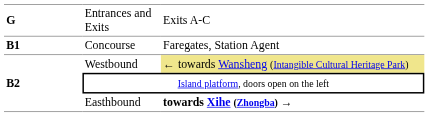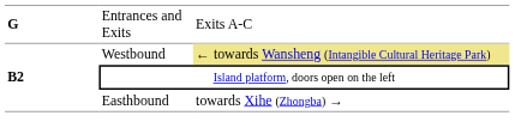 <table cellspacing=0 cellpadding=3>
 <tr>
 <td style="border-top:solid 1px gray;border-bottom:solid 1px gray;" width=100><strong>G</strong></td>
 <td style="border-top:solid 1px gray;border-bottom:solid 1px gray;" width=100>Entrances and Exits</td>
 <td style="border-top:solid 1px gray;border-bottom:solid 1px gray;" width=350>Exits A-C</td>
-</tr>
-<tr>
-<td style="border-bottom:solid 1px gray;"><strong>B1</strong></td>
-<td style="border-bottom:solid 1px gray;">Concourse</td>
-<td style="border-bottom:solid 1px gray;">Faregates, Station Agent</td>
 </tr>
 <tr>
 <td style="border-bottom:solid 1px gray;" rowspan=3><strong>B2</strong></td>
 <td>Westbound</td>
 <td style="background: khaki;">←  towards <a href='#'>Wansheng</a> <small>(<a href='#'>Intangible Cultural Heritage Park</a>)</small></td>
 </tr>
 <tr>
 <td style="border-right:solid 2px black;border-left:solid 2px black;border-top:solid 2px black;border-bottom:solid 2px black;text-align:center;" colspan=2><small><a href='#'>Island platform</a>, doors open on the left</small></td>
 </tr>
 <tr>
 <td style="border-bottom:solid 1px gray;">Easthbound</td>
-<td style="border-bottom:solid 1px gray;"><strong>  towards <a href='#'>Xihe</a> <small>(<a href='#'>Zhongba</a>)</small> →</strong></td>
+<td style="border-bottom:solid 1px gray;">  towards <a href='#'>Xihe</a> <small>(<a href='#'>Zhongba</a>)</small> →</td>
 </tr>
 </table>
